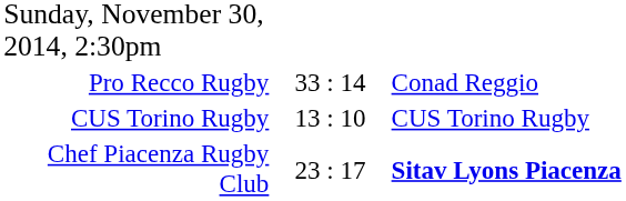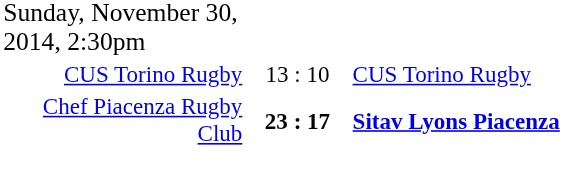 <table style="width:70%;" cellspacing="1">
 <tr>
 <th width=35%></th>
 <th width=15%></th>
 <th></th>
 </tr>
 <tr>
 <td>Sunday, November 30, 2014, 2:30pm</td>
 </tr>
 <tr style=font-size:90%>
-<td align=right><a href='#'>Pro Recco Rugby</a></td>
-<td align=center>33 : 14</td>
-<td><a href='#'>Conad Reggio</a></td>
-</tr>
-<tr style=font-size:90%>
 <td align=right><a href='#'>CUS Torino Rugby</a></td>
 <td align=center>13 : 10</td>
 <td><a href='#'>CUS Torino Rugby</a></td>
 </tr>
 <tr style=font-size:90%>
 <td align=right><a href='#'>Chef Piacenza Rugby Club</a></td>
-<td align=center>23 : 17</td>
+<td align=center><strong>23 : 17</strong></td>
 <td><strong><a href='#'>Sitav Lyons Piacenza</a></strong></td>
 </tr>
 </table>
